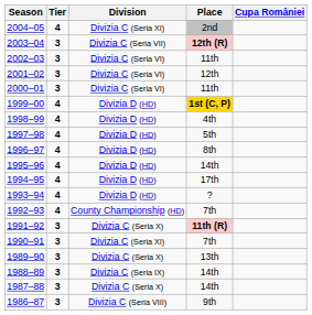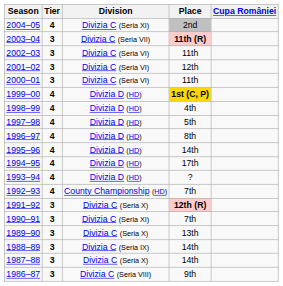 <table class="wikitable" style="text-align:center; font-size:89%">
 <tr>
 <th>Season</th>
 <th>Tier</th>
 <th>Division</th>
 <th>Place</th>
 <th><a href='#'>Cupa României</a></th>
 </tr>
 <tr>
 <td><a href='#'>2004–05</a></td>
 <td><strong>4</strong></td>
 <td><a href='#'>Divizia C</a> <small>(Seria XI)</small></td>
 <td align=center bgcolor=silver>2nd</td>
 <td></td>
 </tr>
 <tr>
 <td><a href='#'>2003–04</a></td>
 <td><strong>3</strong></td>
 <td><a href='#'>Divizia C</a> <small>(Seria VII)</small></td>
-<td align=center bgcolor=#FFCCCC><strong>12th</strong> <strong>(R)</strong></td>
+<td align=center bgcolor=#FFCCCC><strong>11th</strong> <strong>(R)</strong></td>
 <td></td>
 </tr>
 <tr>
 <td><a href='#'>2002–03</a></td>
 <td><strong>3</strong></td>
 <td><a href='#'>Divizia C</a> <small>(Seria VI)</small></td>
 <td>11th</td>
 <td></td>
 </tr>
 <tr>
 <td><a href='#'>2001–02</a></td>
 <td><strong>3</strong></td>
 <td><a href='#'>Divizia C</a> <small>(Seria VI)</small></td>
 <td>12th</td>
 <td></td>
 </tr>
 <tr>
 <td><a href='#'>2000–01</a></td>
 <td><strong>3</strong></td>
 <td><a href='#'>Divizia C</a> <small>(Seria VI)</small></td>
 <td>11th</td>
 <td></td>
 </tr>
 <tr>
 <td><a href='#'>1999–00</a></td>
 <td><strong>4</strong></td>
 <td><a href='#'>Divizia D</a> <small>(<a href='#'>HD</a>)</small></td>
 <td align=center bgcolor=gold><strong>1st</strong> <strong>(C, P)</strong></td>
 <td></td>
 </tr>
 <tr>
 <td><a href='#'>1998–99</a></td>
 <td><strong>4</strong></td>
 <td><a href='#'>Divizia D</a> <small>(<a href='#'>HD</a>)</small></td>
 <td>4th</td>
 <td></td>
 </tr>
 <tr>
 <td><a href='#'>1997–98</a></td>
 <td><strong>4</strong></td>
 <td><a href='#'>Divizia D</a> <small>(<a href='#'>HD</a>)</small></td>
 <td>5th</td>
 <td></td>
 </tr>
 <tr>
 <td><a href='#'>1996–97</a></td>
 <td><strong>4</strong></td>
 <td><a href='#'>Divizia D</a> <small>(<a href='#'>HD</a>)</small></td>
 <td>8th</td>
 <td></td>
 </tr>
 <tr>
 <td><a href='#'>1995–96</a></td>
 <td><strong>4</strong></td>
 <td><a href='#'>Divizia D</a> <small>(<a href='#'>HD</a>)</small></td>
 <td>14th</td>
 <td></td>
 </tr>
 <tr>
 <td><a href='#'>1994–95</a></td>
 <td><strong>4</strong></td>
 <td><a href='#'>Divizia D</a> <small>(<a href='#'>HD</a>)</small></td>
 <td>17th</td>
 <td></td>
 </tr>
 <tr>
 <td><a href='#'>1993–94</a></td>
 <td><strong>4</strong></td>
 <td><a href='#'>Divizia D</a> <small>(<a href='#'>HD</a>)</small></td>
 <td>?</td>
 <td></td>
 </tr>
 <tr>
 <td><a href='#'>1992–93</a></td>
 <td><strong>4</strong></td>
 <td><a href='#'>County Championship</a> <small>(<a href='#'>HD</a>)</small></td>
 <td>7th</td>
 <td></td>
 </tr>
 <tr>
 <td><a href='#'>1991–92</a></td>
 <td><strong>3</strong></td>
 <td><a href='#'>Divizia C</a> <small>(Seria X)</small></td>
-<td align=center bgcolor=#FFCCCC><strong>11th</strong> <strong>(R)</strong></td>
+<td align=center bgcolor=#FFCCCC><strong>12th</strong> <strong>(R)</strong></td>
 <td></td>
 </tr>
 <tr>
 <td><a href='#'>1990–91</a></td>
 <td><strong>3</strong></td>
 <td><a href='#'>Divizia C</a> <small>(Seria XI)</small></td>
 <td>7th</td>
 <td></td>
 </tr>
 <tr>
 <td><a href='#'>1989–90</a></td>
 <td><strong>3</strong></td>
 <td><a href='#'>Divizia C</a> <small>(Seria X)</small></td>
 <td>13th</td>
 <td></td>
 </tr>
 <tr>
 <td><a href='#'>1988–89</a></td>
 <td><strong>3</strong></td>
 <td><a href='#'>Divizia C</a> <small>(Seria IX)</small></td>
 <td>14th</td>
 <td></td>
 </tr>
 <tr>
 <td><a href='#'>1987–88</a></td>
 <td><strong>3</strong></td>
 <td><a href='#'>Divizia C</a> <small>(Seria X)</small></td>
 <td>14th</td>
 <td></td>
 </tr>
 <tr>
 <td><a href='#'>1986–87</a></td>
 <td><strong>3</strong></td>
 <td><a href='#'>Divizia C</a> <small>(Seria VIII)</small></td>
 <td>9th</td>
 <td></td>
 </tr>
 </table>
